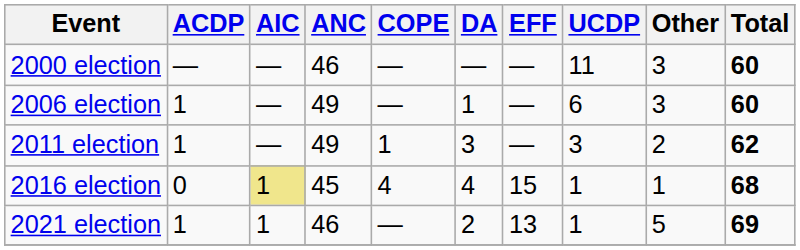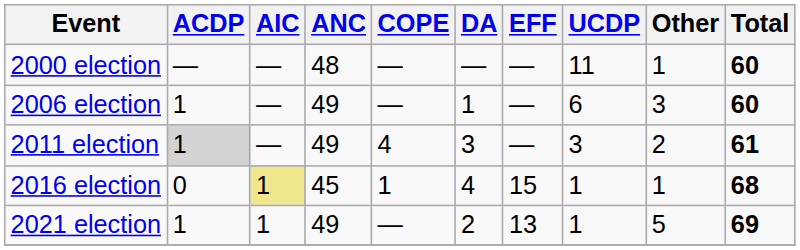 <table class="wikitable">
 <tr>
 <th>Event</th>
 <th><a href='#'>ACDP</a></th>
 <th><a href='#'>AIC</a></th>
 <th><a href='#'>ANC</a></th>
 <th><a href='#'>COPE</a></th>
 <th><a href='#'>DA</a></th>
 <th><a href='#'>EFF</a></th>
 <th><a href='#'>UCDP</a></th>
 <th>Other</th>
 <th>Total</th>
 </tr>
 <tr>
 <td><a href='#'>2000 election</a></td>
 <td>—</td>
 <td>—</td>
-<td>46</td>
+<td>48</td>
 <td>—</td>
 <td>—</td>
 <td>—</td>
 <td>11</td>
-<td>3</td>
+<td>1</td>
 <td><strong>60</strong></td>
 </tr>
 <tr>
 <td><a href='#'>2006 election</a></td>
 <td>1</td>
 <td>—</td>
 <td>49</td>
 <td>—</td>
 <td>1</td>
 <td>—</td>
 <td>6</td>
 <td>3</td>
 <td><strong>60</strong></td>
 </tr>
 <tr>
 <td><a href='#'>2011 election</a></td>
-<td>1</td>
+<td style="background: lightgrey;">1</td>
 <td>—</td>
 <td>49</td>
-<td>1</td>
+<td>4</td>
 <td>3</td>
 <td>—</td>
 <td>3</td>
 <td>2</td>
-<td><strong>62</strong></td>
+<td><strong>61</strong></td>
 </tr>
 <tr>
 <td><a href='#'>2016 election</a></td>
 <td>0</td>
 <td style="background: khaki;">1</td>
 <td>45</td>
-<td>4</td>
+<td>1</td>
 <td>4</td>
 <td>15</td>
 <td>1</td>
 <td>1</td>
 <td><strong>68</strong></td>
 </tr>
 <tr>
 <td><a href='#'>2021 election</a></td>
 <td>1</td>
 <td>1</td>
-<td>46</td>
+<td>49</td>
 <td>—</td>
 <td>2</td>
 <td>13</td>
 <td>1</td>
 <td>5</td>
 <td><strong>69</strong></td>
 </tr>
 <tr>
 </tr>
 </table>
